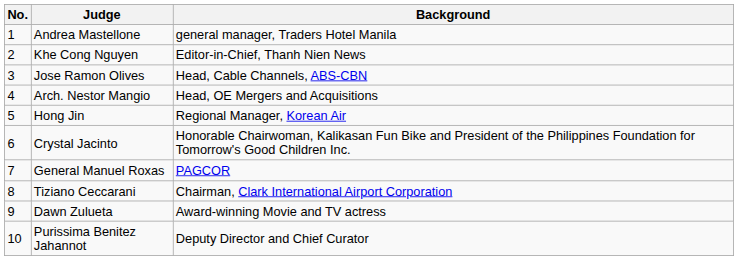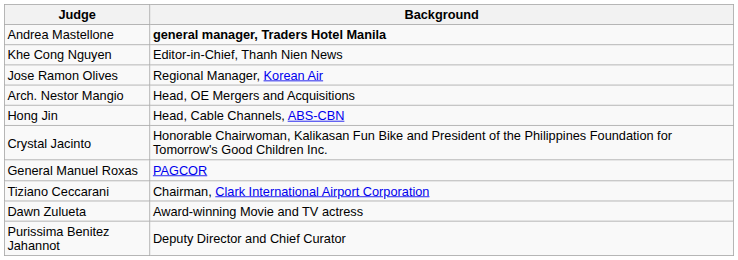 <table class="wikitable sortable" style="font-size:95%;">
 <tr>
-<th>No.</th>
 <th>Judge</th>
 <th>Background</th>
 </tr>
 <tr>
-<td>1</td>
 <td>Andrea Mastellone</td>
-<td>general manager, Traders Hotel Manila</td>
+<td><strong>general manager, Traders Hotel Manila</strong></td>
 </tr>
 <tr>
-<td>2</td>
 <td>Khe Cong Nguyen</td>
 <td>Editor-in-Chief, Thanh Nien News</td>
 </tr>
 <tr>
-<td>3</td>
 <td>Jose Ramon Olives</td>
-<td>Head, Cable Channels, <a href='#'>ABS-CBN</a></td>
+<td>Regional Manager, <a href='#'>Korean Air</a></td>
 </tr>
 <tr>
-<td>4</td>
 <td>Arch. Nestor Mangio</td>
 <td>Head, OE Mergers and Acquisitions</td>
 </tr>
 <tr>
-<td>5</td>
 <td>Hong Jin</td>
-<td>Regional Manager, <a href='#'>Korean Air</a></td>
+<td>Head, Cable Channels, <a href='#'>ABS-CBN</a></td>
 </tr>
 <tr>
-<td>6</td>
 <td>Crystal Jacinto</td>
 <td>Honorable Chairwoman, Kalikasan Fun Bike and President of the Philippines Foundation for Tomorrow's Good Children Inc.</td>
 </tr>
 <tr>
-<td>7</td>
 <td>General Manuel Roxas</td>
 <td><a href='#'>PAGCOR</a></td>
 </tr>
 <tr>
-<td>8</td>
 <td>Tiziano Ceccarani</td>
 <td>Chairman, <a href='#'>Clark International Airport Corporation</a></td>
 </tr>
 <tr>
-<td>9</td>
 <td>Dawn Zulueta</td>
 <td>Award-winning Movie and TV actress</td>
 </tr>
 <tr>
-<td>10</td>
 <td>Purissima Benitez Jahannot</td>
 <td>Deputy Director and Chief Curator</td>
 </tr>
 </table>
